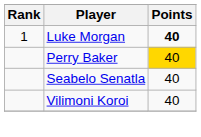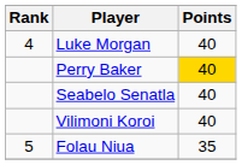 <table class="wikitable sortable">
 <tr>
 </tr>
 <tr>
 <th>Rank</th>
 <th>Player</th>
 <th>Points</th>
 </tr>
 <tr>
-<td align=center>1</td>
+<td align=center>4</td>
 <td> <a href='#'>Luke Morgan</a></td>
-<td align=center><strong>40</strong></td>
+<td align=center>40</td>
 </tr>
 <tr>
 <td align=center></td>
 <td> <a href='#'>Perry Baker</a></td>
 <td align=center style="background: gold;">40</td>
 </tr>
 <tr>
 <td align=center></td>
 <td> <a href='#'>Seabelo Senatla</a></td>
 <td align=center>40</td>
 </tr>
 <tr>
 <td align=center></td>
 <td> <a href='#'>Vilimoni Koroi</a></td>
 <td align=center>40</td>
 </tr>
 <tr>
+<td align=center>5</td>
+<td> <a href='#'>Folau Niua</a></td>
+<td align=center>35</td>
+</tr>
+<tr>
 </tr>
 </table>
